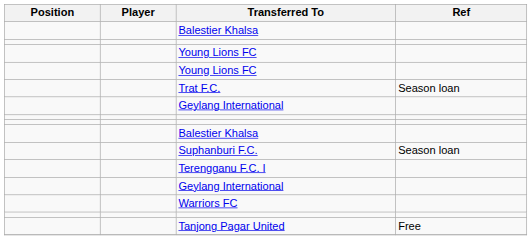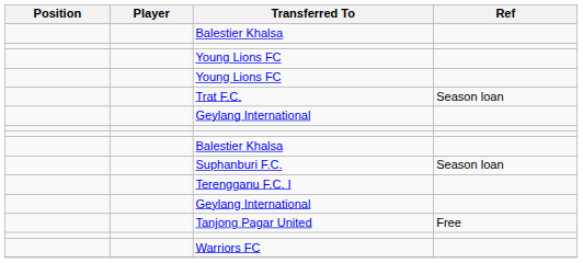 <table class="wikitable sortable" style="width:60%; text-align:center; font-size:100%; text-align:left;">
 <tr>
 <th><strong>Position</strong></th>
 <th><strong>Player</strong></th>
 <th><strong>Transferred To</strong></th>
 <th><strong>Ref</strong></th>
 </tr>
 <tr>
 <td></td>
 <td></td>
 <td> <a href='#'>Balestier Khalsa</a></td>
 <td></td>
 </tr>
 <tr>
 <td></td>
 <td></td>
 <td></td>
 <td></td>
 </tr>
 <tr>
 <td></td>
 <td></td>
 <td> <a href='#'>Young Lions FC</a></td>
 <td></td>
 </tr>
 <tr>
 <td></td>
 <td></td>
 <td> <a href='#'>Young Lions FC</a></td>
 <td></td>
 </tr>
 <tr>
 <td></td>
 <td></td>
 <td> <a href='#'>Trat F.C.</a></td>
 <td>Season loan</td>
 </tr>
 <tr>
 <td></td>
 <td></td>
 <td> <a href='#'>Geylang International</a></td>
 <td></td>
 </tr>
 <tr>
 <td></td>
 <td></td>
 <td></td>
 <td></td>
 </tr>
 <tr>
 <td></td>
 <td></td>
 <td></td>
 <td></td>
 </tr>
 <tr>
 <td></td>
 <td></td>
 <td> <a href='#'>Balestier Khalsa</a></td>
 <td></td>
 </tr>
 <tr>
 <td></td>
 <td></td>
 <td> <a href='#'>Suphanburi F.C.</a></td>
 <td>Season loan </td>
 </tr>
 <tr>
 <td></td>
 <td></td>
 <td> <a href='#'>Terengganu F.C. I</a></td>
 <td></td>
 </tr>
 <tr>
 <td></td>
 <td></td>
 <td> <a href='#'>Geylang International</a></td>
 <td></td>
 </tr>
 <tr>
 <td></td>
 <td></td>
-<td> <a href='#'>Warriors FC</a></td>
-<td></td>
+<td> <a href='#'>Tanjong Pagar United</a></td>
+<td>Free</td>
 </tr>
 <tr>
 <td></td>
 <td></td>
 <td></td>
 <td></td>
 </tr>
 <tr>
 <td></td>
 <td></td>
-<td> <a href='#'>Tanjong Pagar United</a></td>
-<td>Free</td>
+<td> <a href='#'>Warriors FC</a></td>
+<td></td>
 </tr>
 <tr>
 </tr>
 </table>
